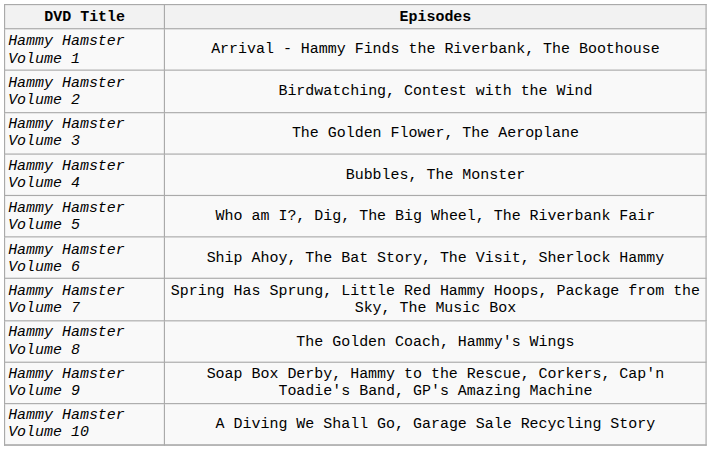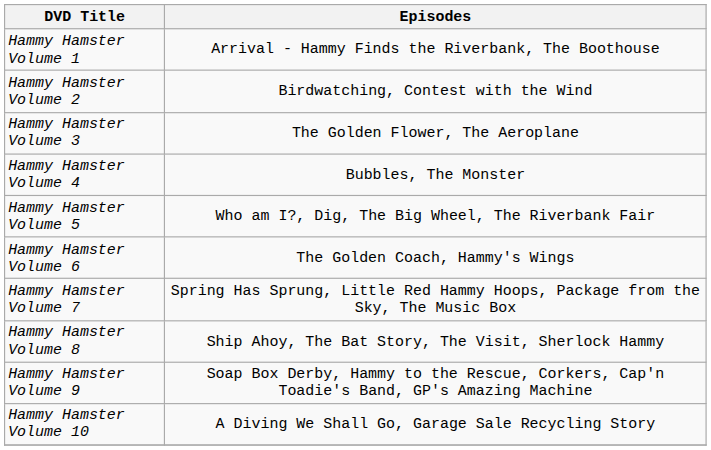 <table class="wikitable">
 <tr>
 <th>DVD Title</th>
 <th>Episodes</th>
 </tr>
 <tr>
 <td><em>Hammy Hamster Volume 1</em></td>
 <td align="center">Arrival - Hammy Finds the Riverbank, The Boothouse</td>
 </tr>
 <tr>
 <td><em>Hammy Hamster Volume 2</em></td>
 <td align="center">Birdwatching, Contest with the Wind</td>
 </tr>
 <tr>
 <td><em>Hammy Hamster Volume 3</em></td>
 <td align="center">The Golden Flower, The Aeroplane</td>
 </tr>
 <tr>
 <td><em>Hammy Hamster Volume 4</em></td>
 <td align="center">Bubbles, The Monster</td>
 </tr>
 <tr>
 <td><em>Hammy Hamster Volume 5</em></td>
 <td align="center">Who am I?, Dig, The Big Wheel, The Riverbank Fair</td>
 </tr>
 <tr>
 <td><em>Hammy Hamster Volume 6</em></td>
-<td align="center">Ship Ahoy, The Bat Story, The Visit, Sherlock Hammy</td>
+<td align="center">The Golden Coach, Hammy's Wings</td>
 </tr>
 <tr>
 <td><em>Hammy Hamster Volume 7</em></td>
 <td align="center">Spring Has Sprung, Little Red Hammy Hoops, Package from the Sky, The Music Box</td>
 </tr>
 <tr>
 <td><em>Hammy Hamster Volume 8</em></td>
-<td align="center">The Golden Coach, Hammy's Wings</td>
+<td align="center">Ship Ahoy, The Bat Story, The Visit, Sherlock Hammy</td>
 </tr>
 <tr>
 <td><em>Hammy Hamster Volume 9</em></td>
 <td align="center">Soap Box Derby, Hammy to the Rescue, Corkers, Cap'n Toadie's Band, GP's Amazing Machine</td>
 </tr>
 <tr>
 <td><em>Hammy Hamster Volume 10</em></td>
 <td align="center">A Diving We Shall Go, Garage Sale Recycling Story</td>
 </tr>
 <tr>
 </tr>
 </table>
